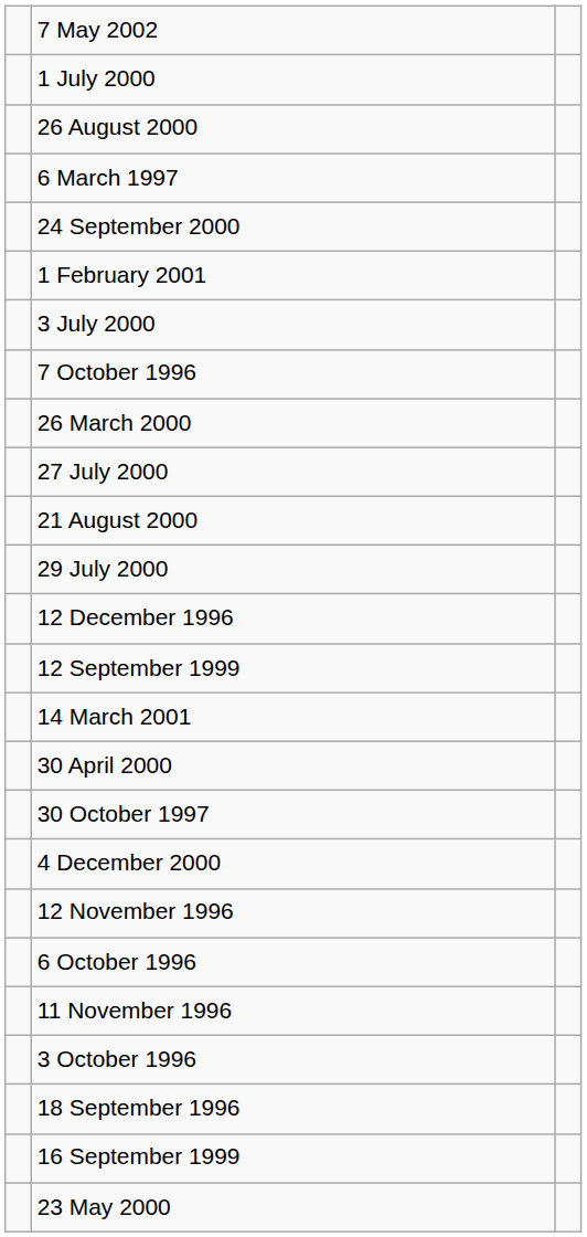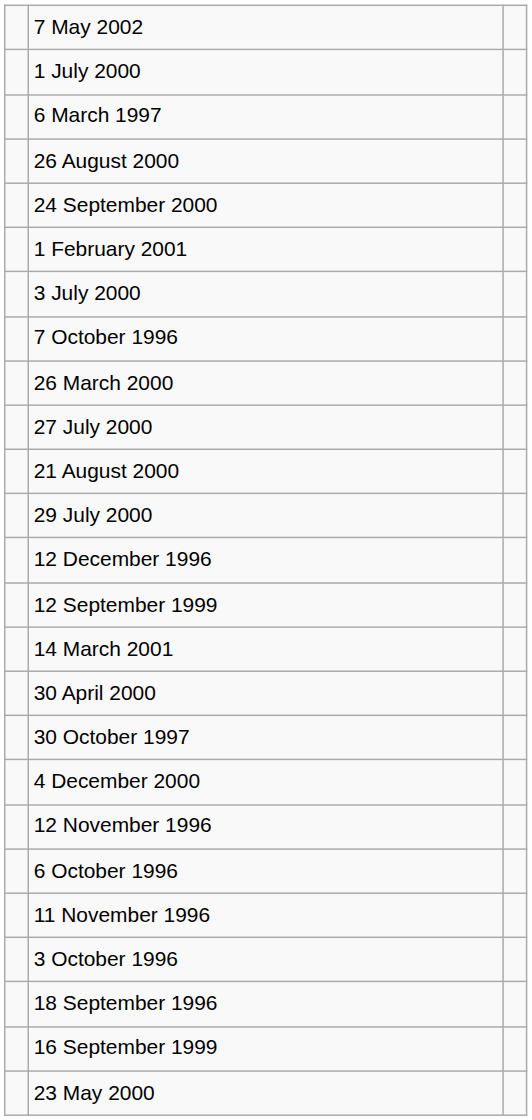 <table class="wikitable" style="font-size: 89%; float: left; width: 25em; margin-right: 1em; line-height: 1.65em">
 <tr>
 <td></td>
 <td>7 May 2002</td>
 <td></td>
 </tr>
 <tr>
 <td></td>
 <td>1 July 2000</td>
 <td></td>
 </tr>
 <tr>
 <td></td>
-<td>26 August 2000</td>
+<td>6 March 1997</td>
 <td></td>
 </tr>
 <tr>
 <td></td>
-<td>6 March 1997</td>
+<td>26 August 2000</td>
 <td></td>
 </tr>
 <tr>
 <td></td>
 <td>24 September 2000</td>
 <td></td>
 </tr>
 <tr>
 <td></td>
 <td>1 February 2001</td>
 <td></td>
 </tr>
 <tr>
 <td></td>
 <td>3 July 2000</td>
 <td></td>
 </tr>
 <tr>
 <td></td>
 <td>7 October 1996</td>
 <td></td>
 </tr>
 <tr>
 <td></td>
 <td>26 March 2000</td>
 <td></td>
 </tr>
 <tr>
 <td></td>
 <td>27 July 2000</td>
 <td></td>
 </tr>
 <tr>
 <td></td>
 <td>21 August 2000</td>
 <td></td>
 </tr>
 <tr>
 <td></td>
 <td>29 July 2000</td>
 <td></td>
 </tr>
 <tr>
 <td></td>
 <td>12 December 1996</td>
 <td></td>
 </tr>
 <tr>
 <td></td>
 <td>12 September 1999</td>
 <td></td>
 </tr>
 <tr>
 <td></td>
 <td>14 March 2001</td>
 <td></td>
 </tr>
 <tr>
 <td></td>
 <td>30 April 2000</td>
 <td></td>
 </tr>
 <tr>
 <td></td>
 <td>30 October 1997</td>
 <td></td>
 </tr>
 <tr>
 <td></td>
 <td>4 December 2000</td>
 <td></td>
 </tr>
 <tr>
 <td></td>
 <td>12 November 1996</td>
 <td></td>
 </tr>
 <tr>
 <td></td>
 <td>6 October 1996</td>
 <td></td>
 </tr>
 <tr>
 <td></td>
 <td>11 November 1996</td>
 <td></td>
 </tr>
 <tr>
 <td></td>
 <td>3 October 1996</td>
 <td></td>
 </tr>
 <tr>
 <td></td>
 <td>18 September 1996</td>
 <td></td>
 </tr>
 <tr>
 <td></td>
 <td>16 September 1999</td>
 <td></td>
 </tr>
 <tr>
 <td></td>
 <td>23 May 2000</td>
 <td></td>
 </tr>
 </table>
